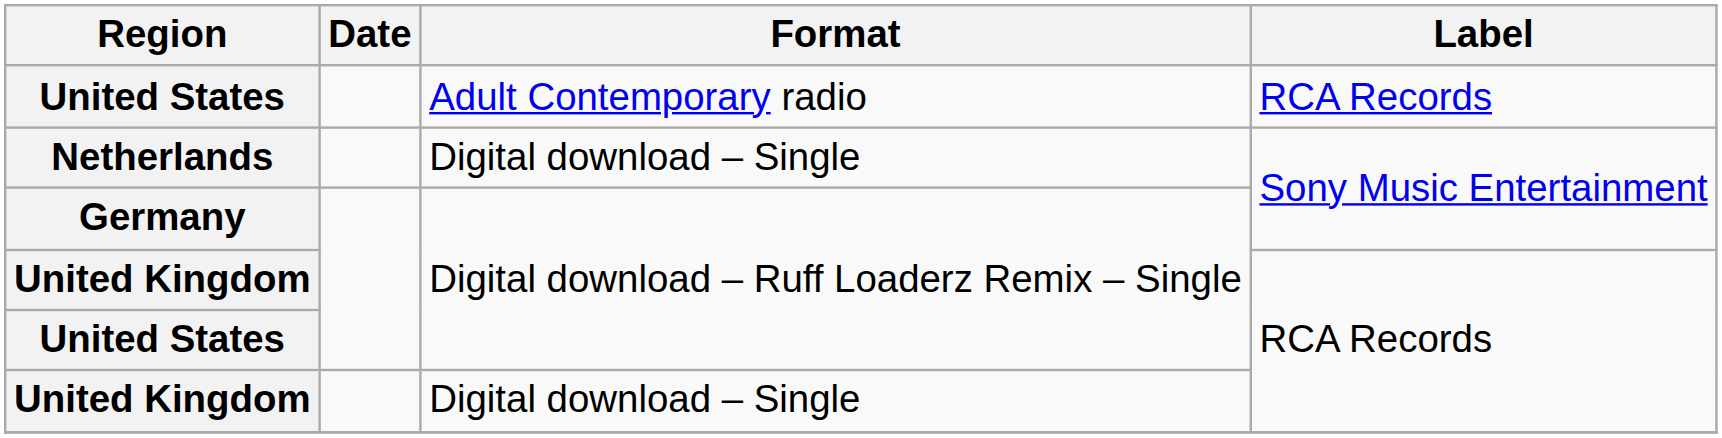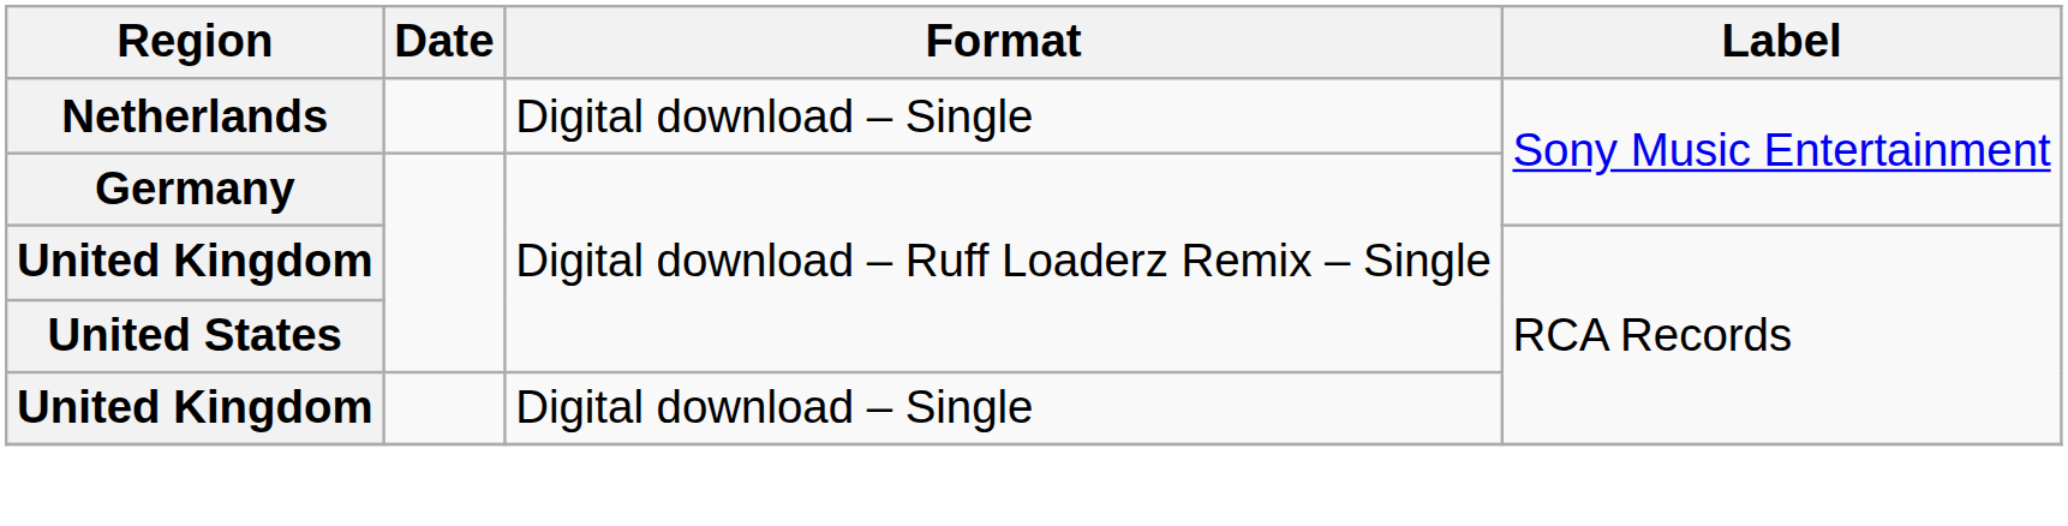 <table class="wikitable plainrowheaders">
 <tr>
 <th scope="col">Region</th>
 <th>Date</th>
 <th>Format</th>
 <th>Label</th>
-</tr>
-<tr>
-<th scope="row">United States</th>
-<td></td>
-<td><a href='#'>Adult Contemporary</a> radio</td>
-<td><a href='#'>RCA Records</a></td>
 </tr>
 <tr>
 <th scope="row">Netherlands</th>
 <td></td>
 <td>Digital download – Single</td>
 <td rowspan="2"><a href='#'>Sony Music Entertainment</a></td>
 </tr>
 <tr>
 <th scope="row">Germany</th>
 <td rowspan="3"></td>
 <td rowspan="3">Digital download – Ruff Loaderz Remix – Single</td>
 </tr>
 <tr>
 <th scope="row">United Kingdom</th>
 <td rowspan="3">RCA Records</td>
 </tr>
 <tr>
 <th scope="row">United States</th>
 </tr>
 <tr>
 <th scope="row">United Kingdom</th>
 <td></td>
 <td>Digital download – Single</td>
 </tr>
 <tr>
 </tr>
 </table>
